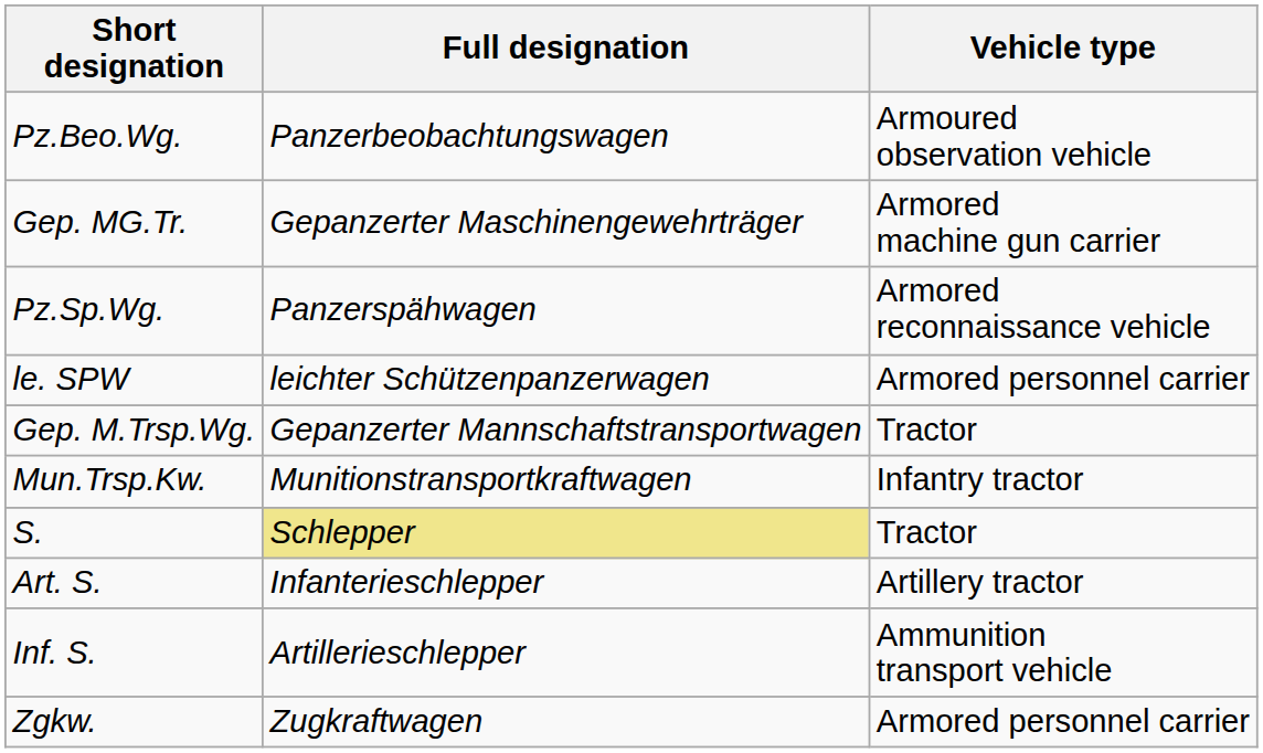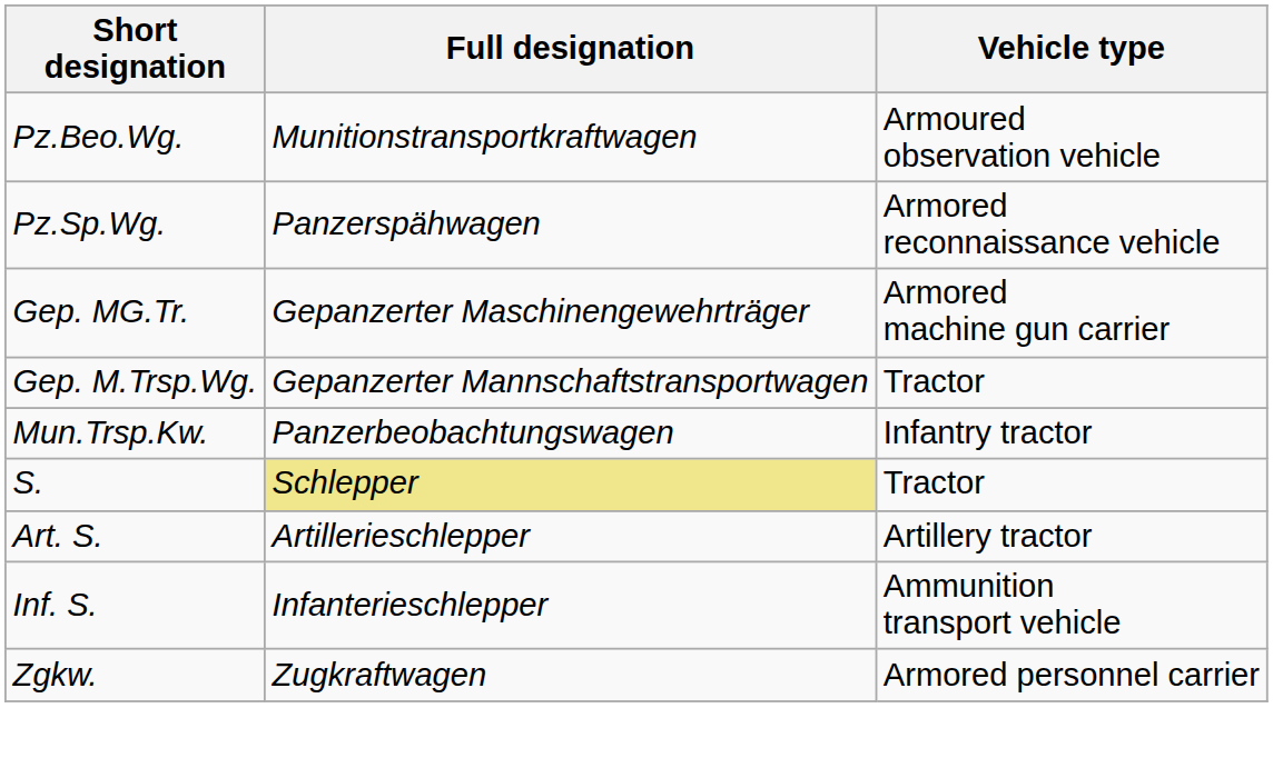 <table class="wikitable sortable sort-under-center">
 <tr>
 <th>Short<br>designation</th>
 <th>Full designation</th>
 <th>Vehicle type</th>
 </tr>
 <tr>
 <td><em>Pz.Beo.Wg.</em></td>
-<td><em>Panzerbeobachtungswagen</em></td>
+<td><em>Munitionstransportkraftwagen</em></td>
 <td>Armoured<br>observation vehicle</td>
-</tr>
-<tr>
-<td><em>Gep. MG.Tr.</em></td>
-<td><em>Gepanzerter Maschinengewehrträger</em></td>
-<td>Armored<br>machine gun carrier</td>
 </tr>
 <tr>
 <td><em>Pz.Sp.Wg.</em></td>
 <td><em>Panzerspähwagen</em></td>
 <td>Armored<br>reconnaissance vehicle</td>
 </tr>
 <tr>
-<td><em>le. SPW</em></td>
-<td><em>leichter Schützenpanzerwagen</em></td>
-<td>Armored personnel carrier</td>
+<td><em>Gep. MG.Tr.</em></td>
+<td><em>Gepanzerter Maschinengewehrträger</em></td>
+<td>Armored<br>machine gun carrier</td>
 </tr>
 <tr>
 <td><em>Gep. M.Trsp.Wg.</em></td>
 <td><em>Gepanzerter Mannschaftstransportwagen</em></td>
 <td>Tractor</td>
 </tr>
 <tr>
 <td><em>Mun.Trsp.Kw.</em></td>
-<td><em>Munitionstransportkraftwagen</em></td>
+<td><em>Panzerbeobachtungswagen</em></td>
 <td>Infantry tractor</td>
 </tr>
 <tr>
 <td><em>S.</em></td>
 <td style="background: khaki;"><em>Schlepper</em></td>
 <td>Tractor</td>
 </tr>
 <tr>
 <td><em>Art. S.</em></td>
-<td><em>Infanterieschlepper</em></td>
+<td><em>Artillerieschlepper</em></td>
 <td>Artillery tractor</td>
 </tr>
 <tr>
 <td><em>Inf. S.</em></td>
-<td><em>Artillerieschlepper</em></td>
+<td><em>Infanterieschlepper</em></td>
 <td>Ammunition<br>transport vehicle</td>
 </tr>
 <tr>
 <td><em>Zgkw.</em></td>
 <td><em>Zugkraftwagen</em></td>
 <td>Armored personnel carrier</td>
 </tr>
 </table>
